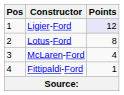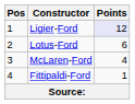 <table class="wikitable" style="font-size: 95%;">
 <tr>
 <th>Pos</th>
 <th>Constructor</th>
 <th>Points</th>
 </tr>
 <tr>
 <td>1</td>
 <td> <a href='#'>Ligier</a>-<a href='#'>Ford</a></td>
 <td align="right" style="background: lavender;">12</td>
 </tr>
 <tr>
 <td>2</td>
 <td> <a href='#'>Lotus</a>-<a href='#'>Ford</a></td>
-<td align="right">8</td>
+<td align="right">6</td>
 </tr>
 <tr>
 <td>3</td>
 <td> <a href='#'>McLaren</a>-<a href='#'>Ford</a></td>
 <td align="right">4</td>
 </tr>
 <tr>
 <td>4</td>
 <td> <a href='#'>Fittipaldi</a>-<a href='#'>Ford</a></td>
 <td align="right">1</td>
 </tr>
 <tr>
 <th colspan=3>Source:</th>
 </tr>
 </table>
